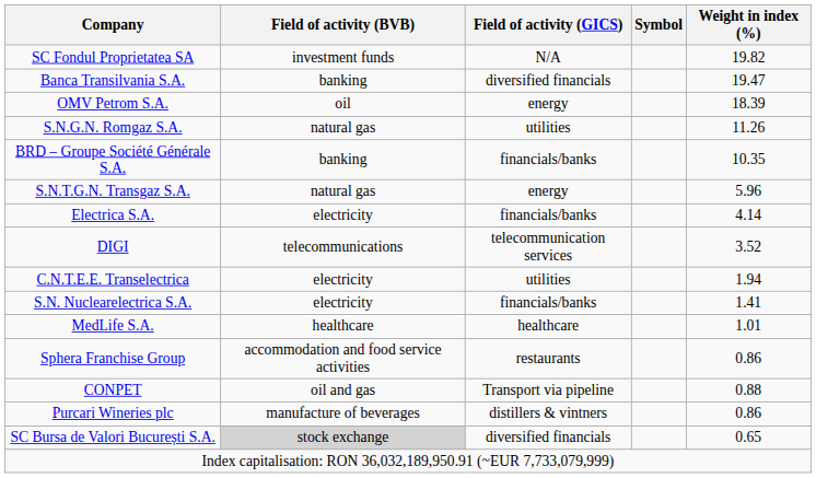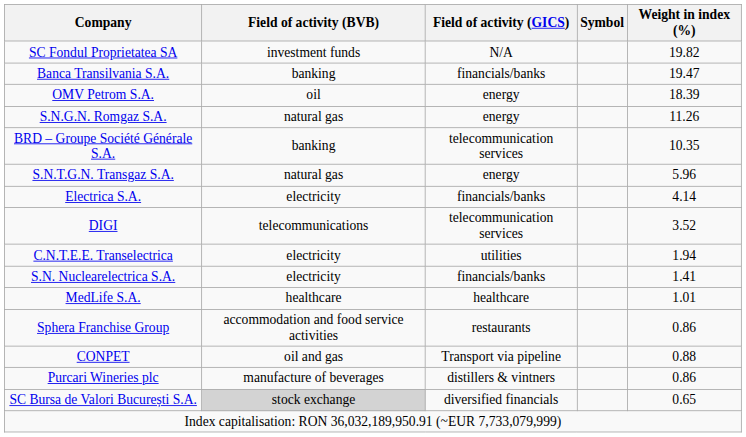 <table class="wikitable sortable" style="text-align:center;" cellspacing="2">
 <tr>
 <th>Company</th>
 <th>Field of activity (BVB)</th>
 <th>Field of activity (<a href='#'>GICS</a>)</th>
 <th>Symbol</th>
 <th>Weight in index (%)</th>
 </tr>
 <tr>
 <td><a href='#'>SC Fondul Proprietatea SA</a></td>
 <td>investment funds</td>
 <td>N/A</td>
 <td></td>
 <td>19.82</td>
 </tr>
 <tr>
 <td><a href='#'>Banca Transilvania S.A.</a></td>
 <td>banking</td>
-<td>diversified financials</td>
+<td>financials/banks</td>
 <td></td>
 <td>19.47</td>
 </tr>
 <tr>
 <td><a href='#'>OMV Petrom S.A.</a></td>
 <td>oil</td>
 <td>energy</td>
 <td></td>
 <td>18.39</td>
 </tr>
 <tr>
 <td><a href='#'>S.N.G.N. Romgaz S.A.</a></td>
 <td>natural gas</td>
-<td>utilities</td>
+<td>energy</td>
 <td></td>
 <td>11.26</td>
 </tr>
 <tr>
 <td><a href='#'>BRD – Groupe Société Générale S.A.</a></td>
 <td>banking</td>
-<td>financials/banks</td>
+<td>telecommunication services</td>
 <td></td>
 <td>10.35</td>
 </tr>
 <tr>
 <td><a href='#'>S.N.T.G.N. Transgaz S.A.</a></td>
 <td>natural gas</td>
 <td>energy</td>
 <td></td>
 <td>5.96</td>
 </tr>
 <tr>
 <td><a href='#'>Electrica S.A.</a></td>
 <td>electricity</td>
 <td>financials/banks</td>
 <td></td>
 <td>4.14</td>
 </tr>
 <tr>
 <td><a href='#'>DIGI</a></td>
 <td>telecommunications</td>
 <td>telecommunication services</td>
 <td></td>
 <td>3.52</td>
 </tr>
 <tr>
 <td><a href='#'>C.N.T.E.E. Transelectrica</a></td>
 <td>electricity</td>
 <td>utilities</td>
 <td></td>
 <td>1.94</td>
 </tr>
 <tr>
 <td><a href='#'>S.N. Nuclearelectrica S.A.</a></td>
 <td>electricity</td>
 <td>financials/banks</td>
 <td></td>
 <td>1.41</td>
 </tr>
 <tr>
 <td><a href='#'>MedLife S.A.</a></td>
 <td>healthcare</td>
 <td>healthcare</td>
 <td></td>
 <td>1.01</td>
 </tr>
 <tr>
 <td><a href='#'>Sphera Franchise Group</a></td>
 <td>accommodation and food service activities</td>
 <td>restaurants</td>
 <td></td>
 <td>0.86</td>
 </tr>
 <tr>
 <td><a href='#'>CONPET</a></td>
 <td>oil and gas</td>
 <td>Transport via pipeline</td>
 <td></td>
 <td>0.88</td>
 </tr>
 <tr>
 <td><a href='#'>Purcari Wineries plc</a></td>
 <td>manufacture of beverages</td>
 <td>distillers & vintners</td>
 <td></td>
 <td>0.86</td>
 </tr>
 <tr>
 <td><a href='#'>SC Bursa de Valori București S.A.</a></td>
 <td style="background: lightgrey;">stock exchange</td>
 <td>diversified financials</td>
 <td></td>
 <td>0.65</td>
 </tr>
 <tr>
 <td colspan="5">Index capitalisation: RON 36,032,189,950.91 (~EUR 7,733,079,999) </td>
 </tr>
 </table>
